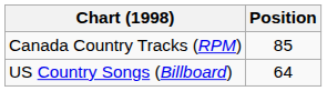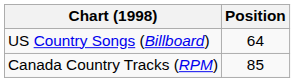 <table class="wikitable sortable">
 <tr>
 <th scope="col">Chart (1998)</th>
 <th scope="col">Position</th>
 </tr>
 <tr>
+<td>US <a href='#'>Country Songs</a> (<em><a href='#'>Billboard</a></em>)</td>
+<td align="center">64</td>
+</tr>
+<tr>
 <td>Canada Country Tracks (<em><a href='#'>RPM</a></em>)</td>
 <td align="center">85</td>
 </tr>
-<tr>
-<td>US <a href='#'>Country Songs</a> (<em><a href='#'>Billboard</a></em>)</td>
-<td align="center">64</td>
-</tr>
 </table>
